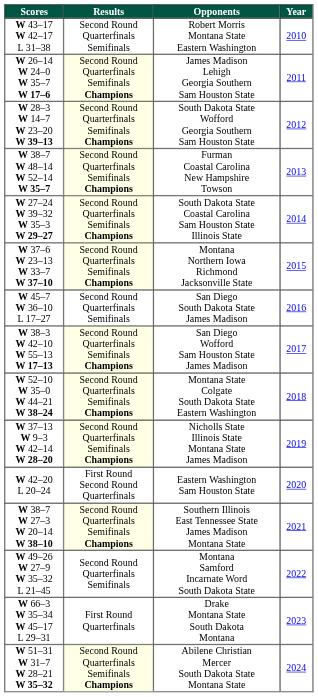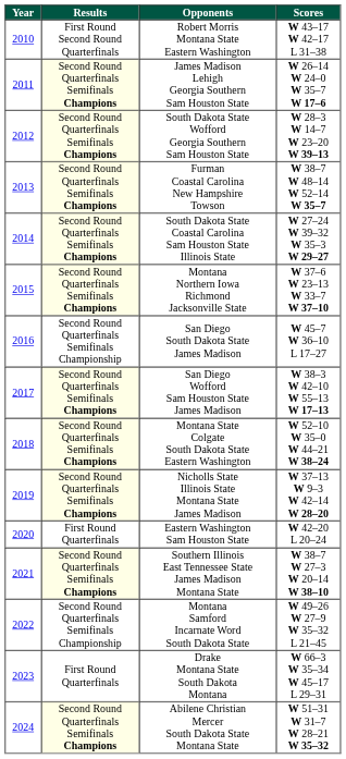 <table cellpadding="1" border="1" cellspacing="0" style="width:80%;">
 <tr>
-<th style="background:#005643; color:white;">Scores</th>
+<th style="background:#005643; color:white;">Year</th>
 <th style="background:#005643; color:white;">Results</th>
 <th style="background:#005643; color:white;">Opponents</th>
-<th style="background:#005643; color:white;">Year</th>
+<th style="background:#005643; color:white;">Scores</th>
 </tr>
 <tr style="text-align:center;">
+<td><a href='#'>2010</a></td>
+<td>First Round<br>Second Round<br>Quarterfinals</td>
+<td>Robert Morris<br>Montana State<br>Eastern Washington</td>
 <td><strong>W</strong> 43–17<br><strong>W</strong> 42–17<br>L 31–38 </td>
-<td>Second Round<br>Quarterfinals<br>Semifinals</td>
-<td>Robert Morris<br>Montana State<br>Eastern Washington</td>
-<td><a href='#'>2010</a></td>
 </tr>
 <tr style="text-align:center;">
-<td><strong>W</strong> 26–14<br><strong>W</strong> 24–0<br><strong>W</strong> 35–7<br><strong>W 17–6</strong></td>
+<td><a href='#'>2011</a></td>
 <td style="background:#FFFFE6;">Second Round<br>Quarterfinals<br>Semifinals<br><strong>Champions</strong></td>
 <td>James Madison<br>Lehigh<br>Georgia Southern<br>Sam Houston State</td>
-<td><a href='#'>2011</a></td>
+<td><strong>W</strong> 26–14<br><strong>W</strong> 24–0<br><strong>W</strong> 35–7<br><strong>W 17–6</strong></td>
 </tr>
 <tr style="text-align:center;">
-<td><strong>W</strong> 28–3<br><strong>W</strong> 14–7<br><strong>W</strong> 23–20<br><strong>W 39–13</strong></td>
+<td><a href='#'>2012</a></td>
 <td style="background:#FFFFE6;">Second Round<br>Quarterfinals<br>Semifinals<br><strong>Champions</strong></td>
 <td>South Dakota State<br>Wofford<br>Georgia Southern<br>Sam Houston State</td>
-<td><a href='#'>2012</a></td>
+<td><strong>W</strong> 28–3<br><strong>W</strong> 14–7<br><strong>W</strong> 23–20<br><strong>W 39–13</strong></td>
 </tr>
 <tr style="text-align:center;">
-<td><strong>W</strong> 38–7<br><strong>W</strong> 48–14<br><strong>W</strong> 52–14<br><strong>W 35–7</strong></td>
+<td><a href='#'>2013</a></td>
 <td style="background:#FFFFE6;">Second Round<br>Quarterfinals<br>Semifinals<br><strong>Champions</strong></td>
 <td>Furman<br>Coastal Carolina<br>New Hampshire<br>Towson</td>
-<td><a href='#'>2013</a></td>
+<td><strong>W</strong> 38–7<br><strong>W</strong> 48–14<br><strong>W</strong> 52–14<br><strong>W 35–7</strong></td>
 </tr>
 <tr style="text-align:center;">
-<td><strong>W</strong> 27–24<br><strong>W</strong> 39–32<br><strong>W</strong> 35–3<br><strong>W 29–27</strong></td>
+<td><a href='#'>2014</a></td>
 <td style="background:#FFFFE6;">Second Round<br>Quarterfinals<br>Semifinals<br><strong>Champions</strong></td>
 <td>South Dakota State<br>Coastal Carolina<br>Sam Houston State<br>Illinois State</td>
-<td><a href='#'>2014</a></td>
+<td><strong>W</strong> 27–24<br><strong>W</strong> 39–32<br><strong>W</strong> 35–3<br><strong>W 29–27</strong></td>
 </tr>
 <tr style="text-align:center;">
-<td><strong>W</strong> 37–6<br><strong>W</strong> 23–13<br><strong>W</strong> 33–7<br><strong>W 37–10</strong></td>
+<td><a href='#'>2015</a></td>
 <td style="background:#FFFFE6;">Second Round<br>Quarterfinals<br>Semifinals<br><strong>Champions</strong></td>
 <td>Montana<br>Northern Iowa<br>Richmond<br>Jacksonville State</td>
-<td><a href='#'>2015</a></td>
+<td><strong>W</strong> 37–6<br><strong>W</strong> 23–13<br><strong>W</strong> 33–7<br><strong>W 37–10</strong></td>
 </tr>
 <tr style="text-align:center;">
+<td><a href='#'>2016</a></td>
+<td>Second Round<br>Quarterfinals<br>Semifinals<br>Championship</td>
+<td>San Diego<br>South Dakota State<br>James Madison</td>
 <td><strong>W</strong> 45–7<br><strong>W</strong> 36–10<br>L 17–27</td>
-<td>Second Round<br>Quarterfinals<br>Semifinals</td>
-<td>San Diego<br>South Dakota State<br>James Madison</td>
-<td><a href='#'>2016</a></td>
 </tr>
 <tr style="text-align:center;">
-<td><strong>W</strong> 38–3<br><strong>W</strong> 42–10<br><strong>W</strong> 55–13<br><strong>W 17–13</strong></td>
+<td><a href='#'>2017</a></td>
 <td style="background:#FFFFE6;">Second Round<br>Quarterfinals<br>Semifinals<br><strong>Champions</strong></td>
 <td>San Diego<br>Wofford<br>Sam Houston State<br>James Madison</td>
-<td><a href='#'>2017</a></td>
+<td><strong>W</strong> 38–3<br><strong>W</strong> 42–10<br><strong>W</strong> 55–13<br><strong>W 17–13</strong></td>
 </tr>
 <tr style="text-align:center;">
-<td><strong>W</strong> 52–10<br><strong>W</strong> 35–0<br><strong>W</strong> 44–21<br><strong>W 38–24</strong></td>
+<td><a href='#'>2018</a></td>
 <td style="background:#FFFFE6;">Second Round<br>Quarterfinals<br>Semifinals<br><strong>Champions</strong></td>
 <td>Montana State<br>Colgate<br>South Dakota State<br>Eastern Washington</td>
-<td><a href='#'>2018</a></td>
+<td><strong>W</strong> 52–10<br><strong>W</strong> 35–0<br><strong>W</strong> 44–21<br><strong>W 38–24</strong></td>
 </tr>
 <tr style="text-align:center;">
-<td><strong>W</strong> 37–13<br><strong>W</strong> 9–3<br><strong>W</strong> 42–14<br><strong>W 28–20</strong></td>
+<td><a href='#'>2019</a></td>
 <td style="background:#FFFFE6;">Second Round<br>Quarterfinals<br>Semifinals<br><strong>Champions</strong></td>
 <td>Nicholls State<br>Illinois State<br>Montana State<br>James Madison</td>
-<td><a href='#'>2019</a></td>
+<td><strong>W</strong> 37–13<br><strong>W</strong> 9–3<br><strong>W</strong> 42–14<br><strong>W 28–20</strong></td>
 </tr>
 <tr style="text-align:center;">
+<td><a href='#'>2020</a></td>
+<td>First Round<br>Quarterfinals</td>
+<td>Eastern Washington<br>Sam Houston State</td>
 <td><strong>W</strong> 42–20<br>L 20–24</td>
-<td>First Round<br>Second Round<br>Quarterfinals</td>
-<td>Eastern Washington<br>Sam Houston State</td>
-<td><a href='#'>2020</a></td>
 </tr>
 <tr style="text-align:center;">
-<td><strong>W</strong> 38–7<br><strong>W</strong> 27–3<br><strong>W</strong> 20–14<br><strong>W 38–10</strong></td>
+<td><a href='#'>2021</a></td>
 <td style="background:#FFFFE6;">Second Round<br>Quarterfinals<br>Semifinals<br><strong>Champions</strong></td>
 <td>Southern Illinois<br>East Tennessee State<br>James Madison<br>Montana State</td>
-<td><a href='#'>2021</a></td>
+<td><strong>W</strong> 38–7<br><strong>W</strong> 27–3<br><strong>W</strong> 20–14<br><strong>W 38–10</strong></td>
 </tr>
 <tr style="text-align:center;">
+<td><a href='#'>2022</a></td>
+<td>Second Round<br>Quarterfinals<br>Semifinals<br>Championship</td>
+<td>Montana<br>Samford<br>Incarnate Word<br>South Dakota State</td>
 <td><strong>W</strong> 49–26<br><strong>W</strong> 27–9<br><strong>W</strong> 35–32<br>L 21–45</td>
-<td>Second Round<br>Quarterfinals<br>Semifinals</td>
-<td>Montana<br>Samford<br>Incarnate Word<br>South Dakota State</td>
-<td><a href='#'>2022</a></td>
 </tr>
 <tr style="text-align:center;">
-<td><strong>W</strong> 66–3 <br><strong>W</strong> 35–34  <br> <strong>W</strong> 45–17 <br> L 29–31 </td>
+<td><a href='#'>2023</a></td>
 <td>First Round<br>Quarterfinals</td>
 <td>Drake<br>Montana State<br>South Dakota<br>Montana</td>
-<td><a href='#'>2023</a></td>
+<td><strong>W</strong> 66–3 <br><strong>W</strong> 35–34  <br> <strong>W</strong> 45–17 <br> L 29–31 </td>
 </tr>
 <tr style="text-align:center;">
-<td><strong>W</strong> 51–31<br><strong>W</strong> 31–7<br><strong>W</strong> 28–21<br><strong>W 35–32</strong></td>
+<td><a href='#'>2024</a></td>
 <td style="background:#FFFFE6;">Second Round<br>Quarterfinals<br>Semifinals<br><strong>Champions</strong></td>
 <td>Abilene Christian<br>Mercer<br>South Dakota State<br>Montana State</td>
-<td><a href='#'>2024</a></td>
+<td><strong>W</strong> 51–31<br><strong>W</strong> 31–7<br><strong>W</strong> 28–21<br><strong>W 35–32</strong></td>
 </tr>
 </table>
